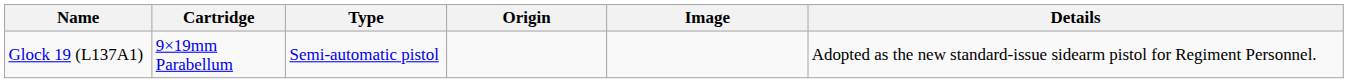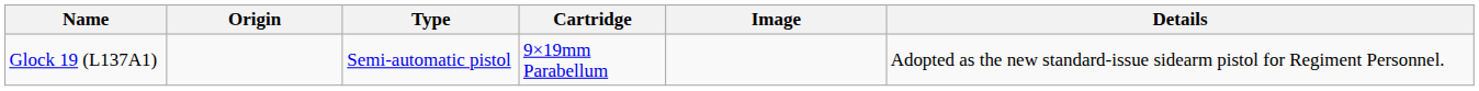 <table class="wikitable" style="margin:auto; width:100%;">
 <tr>
 <th style="text-align: center; width:11%;">Name</th>
+<th style="text-align: center; width:12%;">Origin</th>
+<th style="text-align: center; width:12%;">Type</th>
 <th style="text-align: center; width:10%;">Cartridge</th>
-<th style="text-align: center; width:12%;">Type</th>
-<th style="text-align: center; width:12%;">Origin</th>
 <th style="text-align: center; width:15%;">Image</th>
 <th style="text-align: center; width:40%;">Details</th>
 </tr>
 <tr>
 <td><a href='#'>Glock 19</a> (L137A1)</td>
+<td></td>
+<td><a href='#'>Semi-automatic pistol</a></td>
 <td><a href='#'>9×19mm Parabellum</a></td>
-<td><a href='#'>Semi-automatic pistol</a></td>
-<td></td>
 <td></td>
 <td>Adopted as the new standard-issue sidearm pistol for Regiment Personnel.</td>
 </tr>
 </table>
